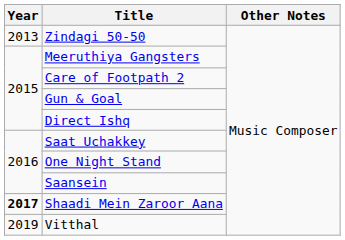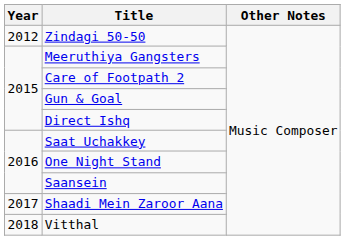 <table class="wikitable sortable">
 <tr>
 <th>Year</th>
 <th>Title</th>
 <th>Other Notes</th>
 </tr>
 <tr>
-<td>2013</td>
+<td>2012</td>
 <td><a href='#'>Zindagi 50-50</a></td>
 <td rowspan="10">Music Composer</td>
 </tr>
 <tr>
 <td rowspan="4">2015</td>
 <td><a href='#'>Meeruthiya Gangsters</a></td>
 </tr>
 <tr>
 <td><a href='#'>Care of Footpath 2</a></td>
 </tr>
 <tr>
 <td><a href='#'>Gun & Goal</a></td>
 </tr>
 <tr>
 <td><a href='#'>Direct Ishq</a></td>
 </tr>
 <tr>
 <td rowspan="3">2016</td>
 <td><a href='#'>Saat Uchakkey</a></td>
 </tr>
 <tr>
 <td><a href='#'>One Night Stand</a></td>
 </tr>
 <tr>
 <td><a href='#'>Saansein</a></td>
 </tr>
 <tr>
-<td><strong>2017</strong></td>
+<td>2017</td>
 <td><a href='#'>Shaadi Mein Zaroor Aana</a></td>
 </tr>
 <tr>
-<td>2019</td>
+<td>2018</td>
 <td>Vitthal</td>
 </tr>
 </table>
